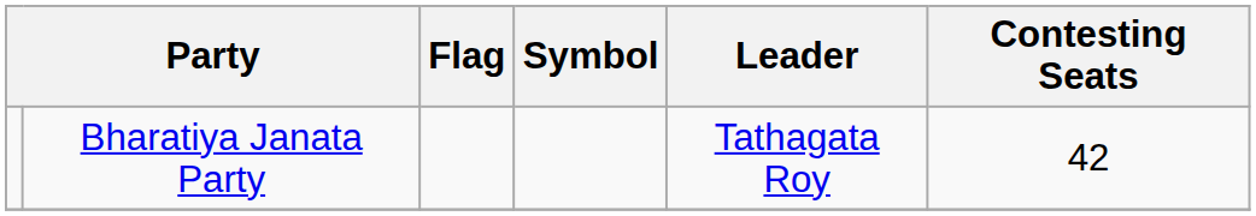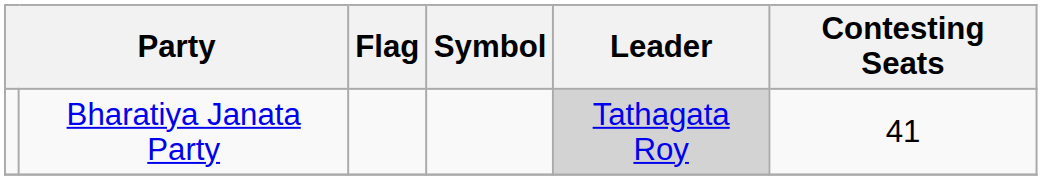 <table class="wikitable" width="60%" style="text-align:center">
 <tr>
 <th colspan="2">Party</th>
 <th>Flag</th>
 <th>Symbol</th>
 <th>Leader</th>
 <th>Contesting Seats</th>
 </tr>
 <tr>
 <td></td>
 <td><a href='#'>Bharatiya Janata Party</a></td>
 <td></td>
 <td></td>
-<td><a href='#'>Tathagata Roy</a></td>
-<td>42</td>
+<td style="background: lightgrey;"><a href='#'>Tathagata Roy</a></td>
+<td>41</td>
 </tr>
 <tr>
 </tr>
 </table>
